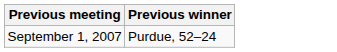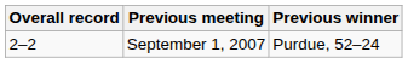 <table class="wikitable">
 <tr>
+<th>Overall record</th>
 <th>Previous meeting</th>
 <th>Previous winner</th>
 </tr>
 <tr>
+<td>2–2</td>
 <td>September 1, 2007</td>
 <td>Purdue, 52–24</td>
 </tr>
 </table>
